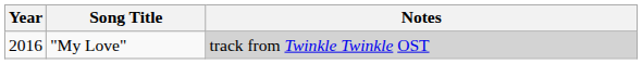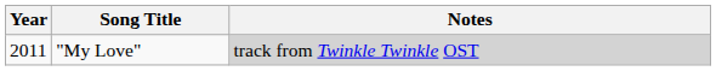 <table class="wikitable" style="width:600px">
 <tr>
 <th width=10>Year</th>
 <th>Song Title</th>
 <th>Notes</th>
 </tr>
 <tr>
-<td>2016</td>
+<td>2011</td>
 <td>"My Love" </td>
 <td style="background: lightgrey;">track from <em><a href='#'>Twinkle Twinkle</a></em> <a href='#'>OST</a></td>
 </tr>
 </table>
